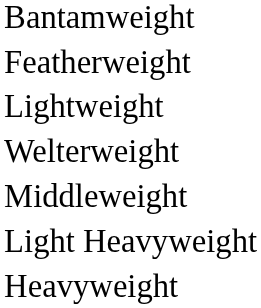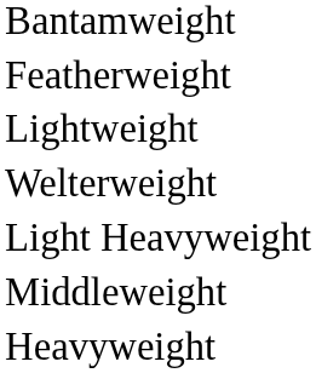 <table>
 <tr>
 <td>Bantamweight<br> </td>
 <td></td>
 <td></td>
 <td></td>
 </tr>
 <tr>
 <td>Featherweight<br> </td>
 <td></td>
 <td></td>
 <td></td>
 </tr>
 <tr>
 <td>Lightweight<br> </td>
 <td></td>
 <td></td>
 <td></td>
 </tr>
 <tr>
 <td>Welterweight<br>  </td>
 <td></td>
 <td></td>
 <td></td>
 </tr>
 <tr>
-<td>Middleweight<br> </td>
+<td>Light Heavyweight<br> </td>
 <td></td>
 <td></td>
 <td></td>
 </tr>
 <tr>
-<td>Light Heavyweight<br> </td>
+<td>Middleweight<br> </td>
 <td></td>
 <td></td>
 <td></td>
 </tr>
 <tr>
 <td>Heavyweight<br> </td>
 <td></td>
 <td></td>
 <td></td>
 </tr>
 </table>
